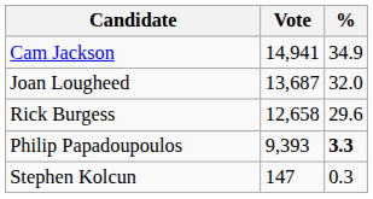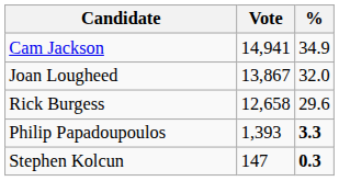 <table class="wikitable">
 <tr>
 <th bgcolor="#DDDDFF" width="200px">Candidate</th>
 <th bgcolor="#DDDDFF">Vote</th>
 <th bgcolor="#DDDDFF">%</th>
 </tr>
 <tr>
 <td><a href='#'>Cam Jackson</a></td>
 <td>14,941</td>
 <td>34.9</td>
 </tr>
 <tr>
 <td>Joan Lougheed</td>
-<td>13,687</td>
+<td>13,867</td>
 <td>32.0</td>
 </tr>
 <tr>
 <td>Rick Burgess</td>
 <td>12,658</td>
 <td>29.6</td>
 </tr>
 <tr>
 <td>Philip Papadoupoulos</td>
-<td>9,393</td>
+<td>1,393</td>
 <td><strong>3.3</strong></td>
 </tr>
 <tr>
 <td>Stephen Kolcun</td>
 <td>147</td>
-<td>0.3</td>
+<td><strong>0.3</strong></td>
 </tr>
 </table>
